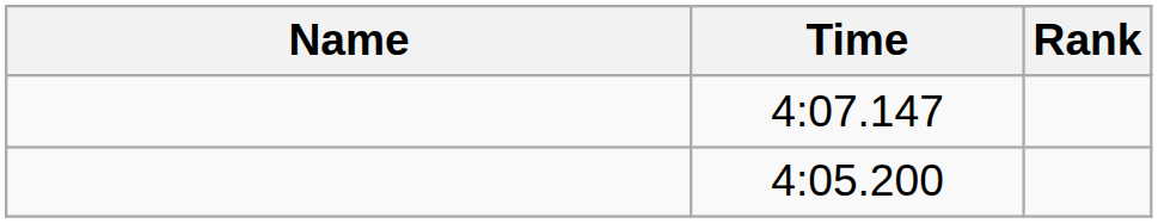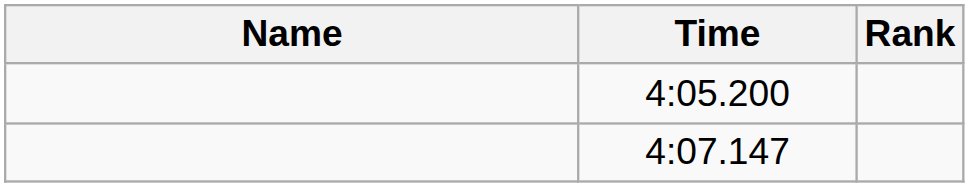 <table class="wikitable" style="text-align:center;">
 <tr>
 <th style="width:15em">Name</th>
 <th style="width:7em">Time</th>
 <th>Rank</th>
 </tr>
 <tr>
 <td align="left"></td>
-<td>4:07.147</td>
+<td>4:05.200</td>
 <td></td>
 </tr>
 <tr>
 <td align="left"></td>
-<td>4:05.200</td>
+<td>4:07.147</td>
 <td></td>
 </tr>
 </table>
